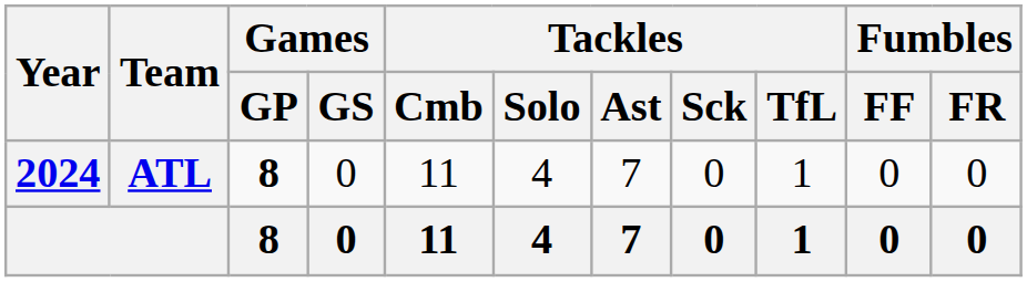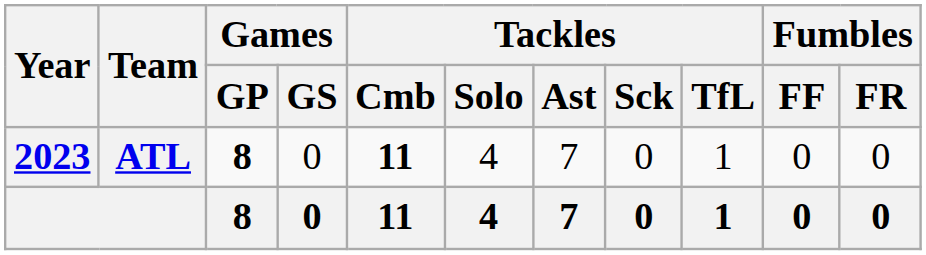 <table class="wikitable" style="text-align:center;">
 <tr>
 <th rowspan="2">Year</th>
 <th rowspan="2">Team</th>
 <th colspan="2">Games</th>
 <th colspan="5">Tackles</th>
 <th colspan="2">Fumbles</th>
 </tr>
 <tr>
 <th>GP</th>
 <th>GS</th>
 <th>Cmb</th>
 <th>Solo</th>
 <th>Ast</th>
 <th>Sck</th>
 <th>TfL</th>
 <th>FF</th>
 <th>FR</th>
 </tr>
 <tr>
-<th><a href='#'>2024</a></th>
+<th><a href='#'>2023</a></th>
 <th><a href='#'>ATL</a></th>
 <td><strong>8</strong></td>
 <td>0</td>
-<td>11</td>
+<td><strong>11</strong></td>
 <td>4</td>
 <td>7</td>
 <td>0</td>
 <td>1</td>
 <td>0</td>
 <td>0</td>
 </tr>
 <tr>
 <th colspan="2"></th>
 <th>8</th>
 <th>0</th>
 <th>11</th>
 <th>4</th>
 <th>7</th>
 <th>0</th>
 <th>1</th>
 <th>0</th>
 <th>0</th>
 </tr>
 </table>
